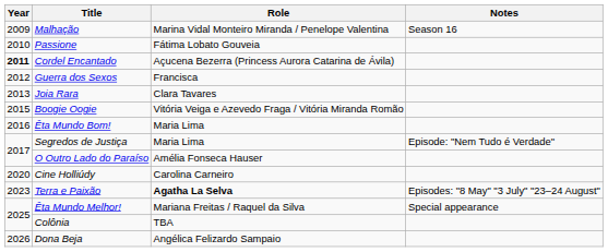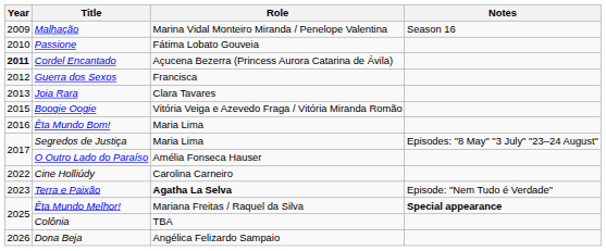 <table class="wikitable" style="font-size: 90%;">
 <tr>
 <th>Year</th>
 <th>Title</th>
 <th>Role</th>
 <th>Notes</th>
 </tr>
 <tr>
 <td>2009</td>
 <td><em><a href='#'>Malhação</a></em></td>
 <td>Marina Vidal Monteiro Miranda / Penelope Valentina</td>
 <td>Season 16</td>
 </tr>
 <tr>
 <td>2010</td>
 <td><em><a href='#'>Passione</a></em></td>
 <td>Fátima Lobato Gouveia</td>
 <td></td>
 </tr>
 <tr>
 <td><strong>2011</strong></td>
 <td><em><a href='#'>Cordel Encantado</a></em></td>
 <td>Açucena Bezerra (Princess Aurora Catarina de Ávila)</td>
 <td></td>
 </tr>
 <tr>
 <td>2012</td>
 <td><em><a href='#'>Guerra dos Sexos</a></em></td>
 <td>Francisca</td>
 <td></td>
 </tr>
 <tr>
 <td>2013</td>
 <td><em><a href='#'>Joia Rara</a></em></td>
 <td>Clara Tavares</td>
 <td></td>
 </tr>
 <tr>
 <td>2015</td>
 <td><em><a href='#'>Boogie Oogie</a></em></td>
 <td>Vitória Veiga e Azevedo Fraga / Vitória Miranda Romão</td>
 <td></td>
 </tr>
 <tr>
 <td>2016</td>
 <td><em><a href='#'>Êta Mundo Bom!</a></em></td>
 <td>Maria Lima</td>
 <td></td>
 </tr>
 <tr>
 <td rowspan="2">2017</td>
 <td><em>Segredos de Justiça</em></td>
 <td>Maria Lima</td>
-<td>Episode: "Nem Tudo é Verdade"</td>
+<td>Episodes: "8 May" "3 July" "23–24 August"</td>
 </tr>
 <tr>
 <td><em><a href='#'>O Outro Lado do Paraíso</a></em></td>
 <td>Amélia Fonseca Hauser</td>
 <td></td>
 </tr>
 <tr>
-<td>2020</td>
+<td>2022</td>
 <td><em>Cine Holliúdy</em></td>
 <td>Carolina Carneiro</td>
 <td></td>
 </tr>
 <tr>
 <td>2023</td>
 <td><em><a href='#'>Terra e Paixão</a></em></td>
 <td><strong>Agatha La Selva</strong></td>
-<td>Episodes: "8 May" "3 July" "23–24 August"</td>
+<td>Episode: "Nem Tudo é Verdade"</td>
 </tr>
 <tr>
 <td rowspan="2">2025</td>
 <td><em><a href='#'>Êta Mundo Melhor!</a></em></td>
 <td>Mariana Freitas / Raquel da Silva</td>
-<td>Special appearance</td>
+<td><strong>Special appearance</strong></td>
 </tr>
 <tr>
 <td><em>Colônia</em></td>
 <td>TBA</td>
 <td></td>
 </tr>
 <tr>
 <td>2026</td>
 <td><em>Dona Beja</em></td>
 <td>Angélica Felizardo Sampaio</td>
 <td></td>
 </tr>
 </table>
